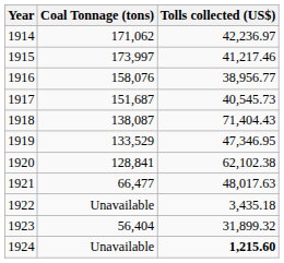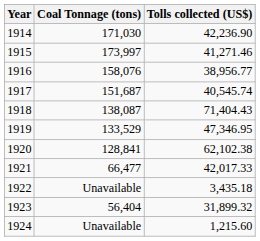 <table class="wikitable">
 <tr>
 <th>Year</th>
 <th>Coal Tonnage (tons)</th>
 <th>Tolls collected (US$)</th>
 </tr>
 <tr>
 <td>1914</td>
-<td align="right">171,062</td>
-<td align="right">42,236.97</td>
+<td align="right">171,030</td>
+<td align="right">42,236.90</td>
 </tr>
 <tr>
 <td>1915</td>
 <td align="right">173,997</td>
-<td align="right">41,217.46</td>
+<td align="right">41,271.46</td>
 </tr>
 <tr>
 <td>1916</td>
 <td align="right">158,076</td>
 <td align="right">38,956.77</td>
 </tr>
 <tr>
 <td>1917</td>
 <td align="right">151,687</td>
-<td align="right">40,545.73</td>
+<td align="right">40,545.74</td>
 </tr>
 <tr>
 <td>1918</td>
 <td align="right">138,087</td>
 <td align="right">71,404.43</td>
 </tr>
 <tr>
 <td>1919</td>
 <td align="right">133,529</td>
 <td align="right">47,346.95</td>
 </tr>
 <tr>
 <td>1920</td>
 <td align="right">128,841</td>
 <td align="right">62,102.38</td>
 </tr>
 <tr>
 <td>1921</td>
 <td align="right">66,477</td>
-<td align="right">48,017.63</td>
+<td align="right">42,017.33</td>
 </tr>
 <tr>
 <td>1922</td>
 <td align="right">Unavailable</td>
 <td align="right">3,435.18</td>
 </tr>
 <tr>
 <td>1923</td>
 <td align="right">56,404</td>
 <td align="right">31,899.32</td>
 </tr>
 <tr>
 <td>1924</td>
 <td align="right">Unavailable</td>
-<td align="right"><strong>1,215.60</strong></td>
+<td align="right">1,215.60</td>
 </tr>
 </table>
